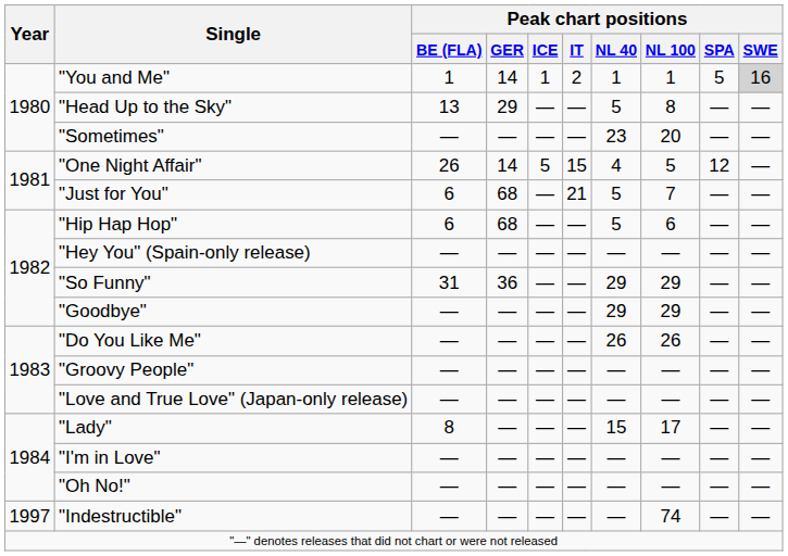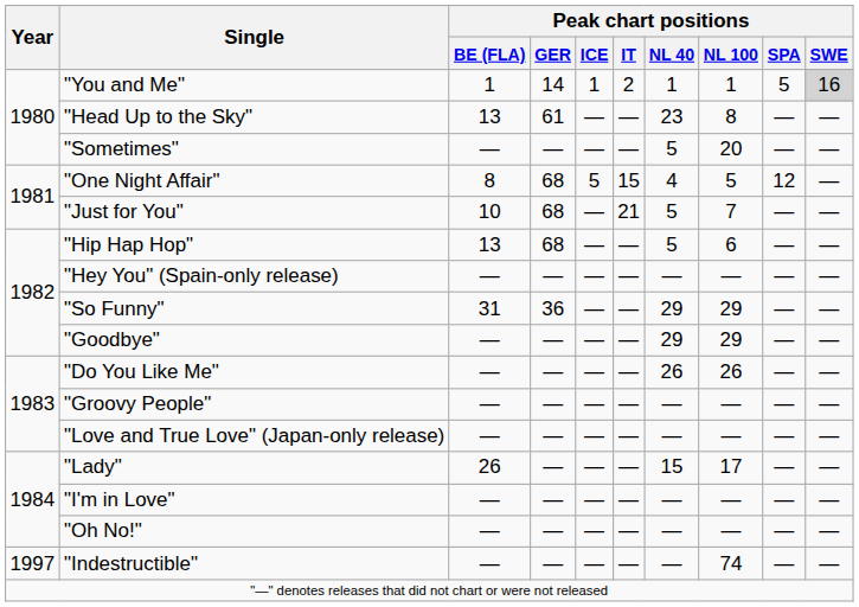 <table class="wikitable" style="text-align:center">
 <tr>
 <th rowspan="2">Year</th>
 <th rowspan="2">Single</th>
 <th colspan="8">Peak chart positions</th>
 </tr>
 <tr>
 <th><small><a href='#'>BE (FLA)</a></small><br></th>
 <th><small><a href='#'>GER</a></small><br></th>
 <th><small><a href='#'>ICE</a></small><br></th>
 <th><small><a href='#'>IT</a></small><br></th>
 <th><small><a href='#'>NL 40</a></small><br></th>
 <th><small><a href='#'>NL 100</a></small><br></th>
 <th><small><a href='#'>SPA</a></small><br></th>
 <th><small><a href='#'>SWE</a></small><br></th>
 </tr>
 <tr>
 <td rowspan="3">1980</td>
 <td align="left">"You and Me"</td>
 <td>1</td>
 <td>14</td>
 <td>1</td>
 <td>2</td>
 <td>1</td>
 <td>1</td>
 <td>5</td>
 <td style="background: lightgrey;">16</td>
 </tr>
 <tr>
 <td align="left">"Head Up to the Sky"</td>
 <td>13</td>
-<td>29</td>
+<td>61</td>
 <td>—</td>
 <td>—</td>
-<td>5</td>
+<td>23</td>
 <td>8</td>
 <td>—</td>
 <td>—</td>
 </tr>
 <tr>
 <td align="left">"Sometimes"</td>
 <td>—</td>
 <td>—</td>
 <td>—</td>
 <td>—</td>
-<td>23</td>
+<td>5</td>
 <td>20</td>
 <td>—</td>
 <td>—</td>
 </tr>
 <tr>
 <td rowspan="2">1981</td>
 <td align="left">"One Night Affair"</td>
-<td>26</td>
-<td>14</td>
+<td>8</td>
+<td>68</td>
 <td>5</td>
 <td>15</td>
 <td>4</td>
 <td>5</td>
 <td>12</td>
 <td>—</td>
 </tr>
 <tr>
 <td align="left">"Just for You"</td>
-<td>6</td>
+<td>10</td>
 <td>68</td>
 <td>—</td>
 <td>21</td>
 <td>5</td>
 <td>7</td>
 <td>—</td>
 <td>—</td>
 </tr>
 <tr>
 <td rowspan="4">1982</td>
 <td align="left">"Hip Hap Hop"</td>
-<td>6</td>
+<td>13</td>
 <td>68</td>
 <td>—</td>
 <td>—</td>
 <td>5</td>
 <td>6</td>
 <td>—</td>
 <td>—</td>
 </tr>
 <tr>
 <td align="left">"Hey You" (Spain-only release)</td>
 <td>—</td>
 <td>—</td>
 <td>—</td>
 <td>—</td>
 <td>—</td>
 <td>—</td>
 <td>—</td>
 <td>—</td>
 </tr>
 <tr>
 <td align="left">"So Funny"</td>
 <td>31</td>
 <td>36</td>
 <td>—</td>
 <td>—</td>
 <td>29</td>
 <td>29</td>
 <td>—</td>
 <td>—</td>
 </tr>
 <tr>
 <td align="left">"Goodbye"</td>
 <td>—</td>
 <td>—</td>
 <td>—</td>
 <td>—</td>
 <td>29</td>
 <td>29</td>
 <td>—</td>
 <td>—</td>
 </tr>
 <tr>
 <td rowspan="3">1983</td>
 <td align="left">"Do You Like Me"</td>
 <td>—</td>
 <td>—</td>
 <td>—</td>
 <td>—</td>
 <td>26</td>
 <td>26</td>
 <td>—</td>
 <td>—</td>
 </tr>
 <tr>
 <td align="left">"Groovy People"</td>
 <td>—</td>
 <td>—</td>
 <td>—</td>
 <td>—</td>
 <td>—</td>
 <td>—</td>
 <td>—</td>
 <td>—</td>
 </tr>
 <tr>
 <td align="left">"Love and True Love" (Japan-only release)</td>
 <td>—</td>
 <td>—</td>
 <td>—</td>
 <td>—</td>
 <td>—</td>
 <td>—</td>
 <td>—</td>
 <td>—</td>
 </tr>
 <tr>
 <td rowspan="3">1984</td>
 <td align="left">"Lady"</td>
-<td>8</td>
+<td>26</td>
 <td>—</td>
 <td>—</td>
 <td>—</td>
 <td>15</td>
 <td>17</td>
 <td>—</td>
 <td>—</td>
 </tr>
 <tr>
 <td align="left">"I'm in Love"</td>
 <td>—</td>
 <td>—</td>
 <td>—</td>
 <td>—</td>
 <td>—</td>
 <td>—</td>
 <td>—</td>
 <td>—</td>
 </tr>
 <tr>
 <td align="left">"Oh No!"</td>
 <td>—</td>
 <td>—</td>
 <td>—</td>
 <td>—</td>
 <td>—</td>
 <td>—</td>
 <td>—</td>
 <td>—</td>
 </tr>
 <tr>
 <td>1997</td>
 <td align="left">"Indestructible"</td>
 <td>—</td>
 <td>—</td>
 <td>—</td>
 <td>—</td>
 <td>—</td>
 <td>74</td>
 <td>—</td>
 <td>—</td>
 </tr>
 <tr>
 <td colspan="10" style="font-size:8pt">"—" denotes releases that did not chart or were not released</td>
 </tr>
 </table>
